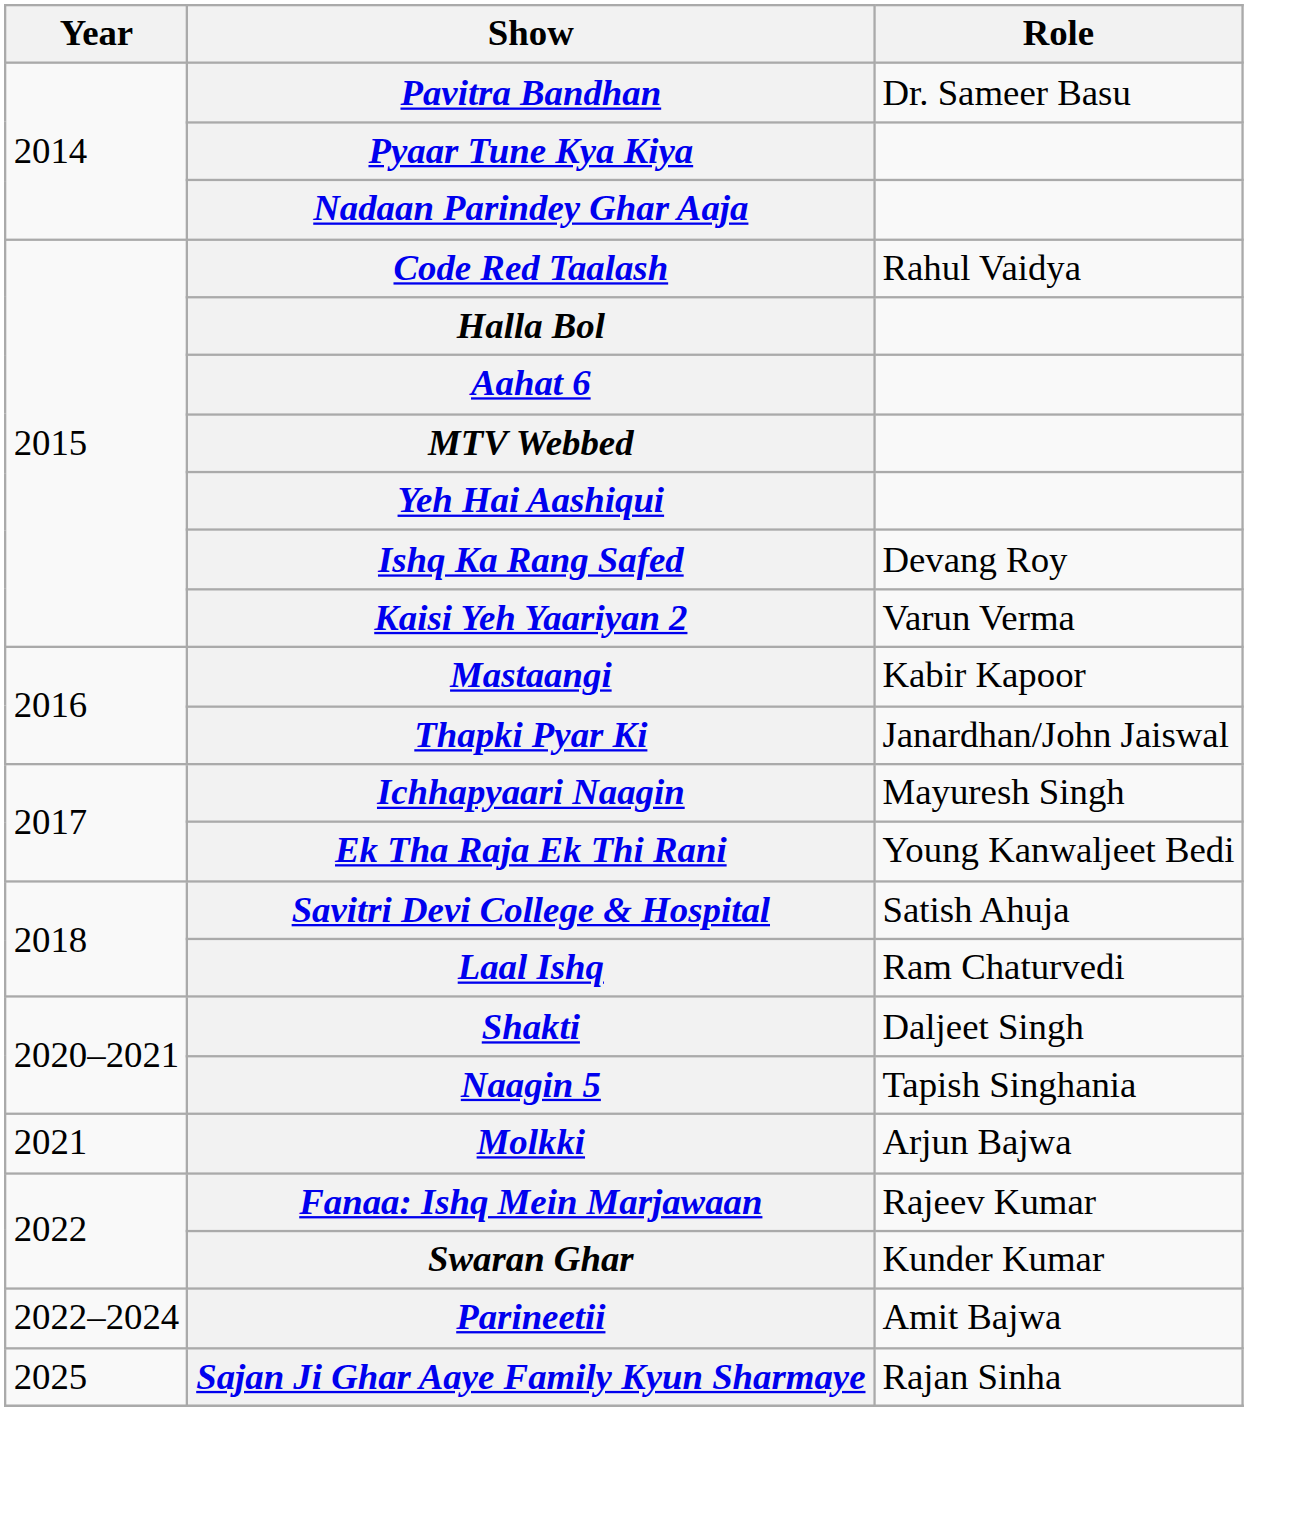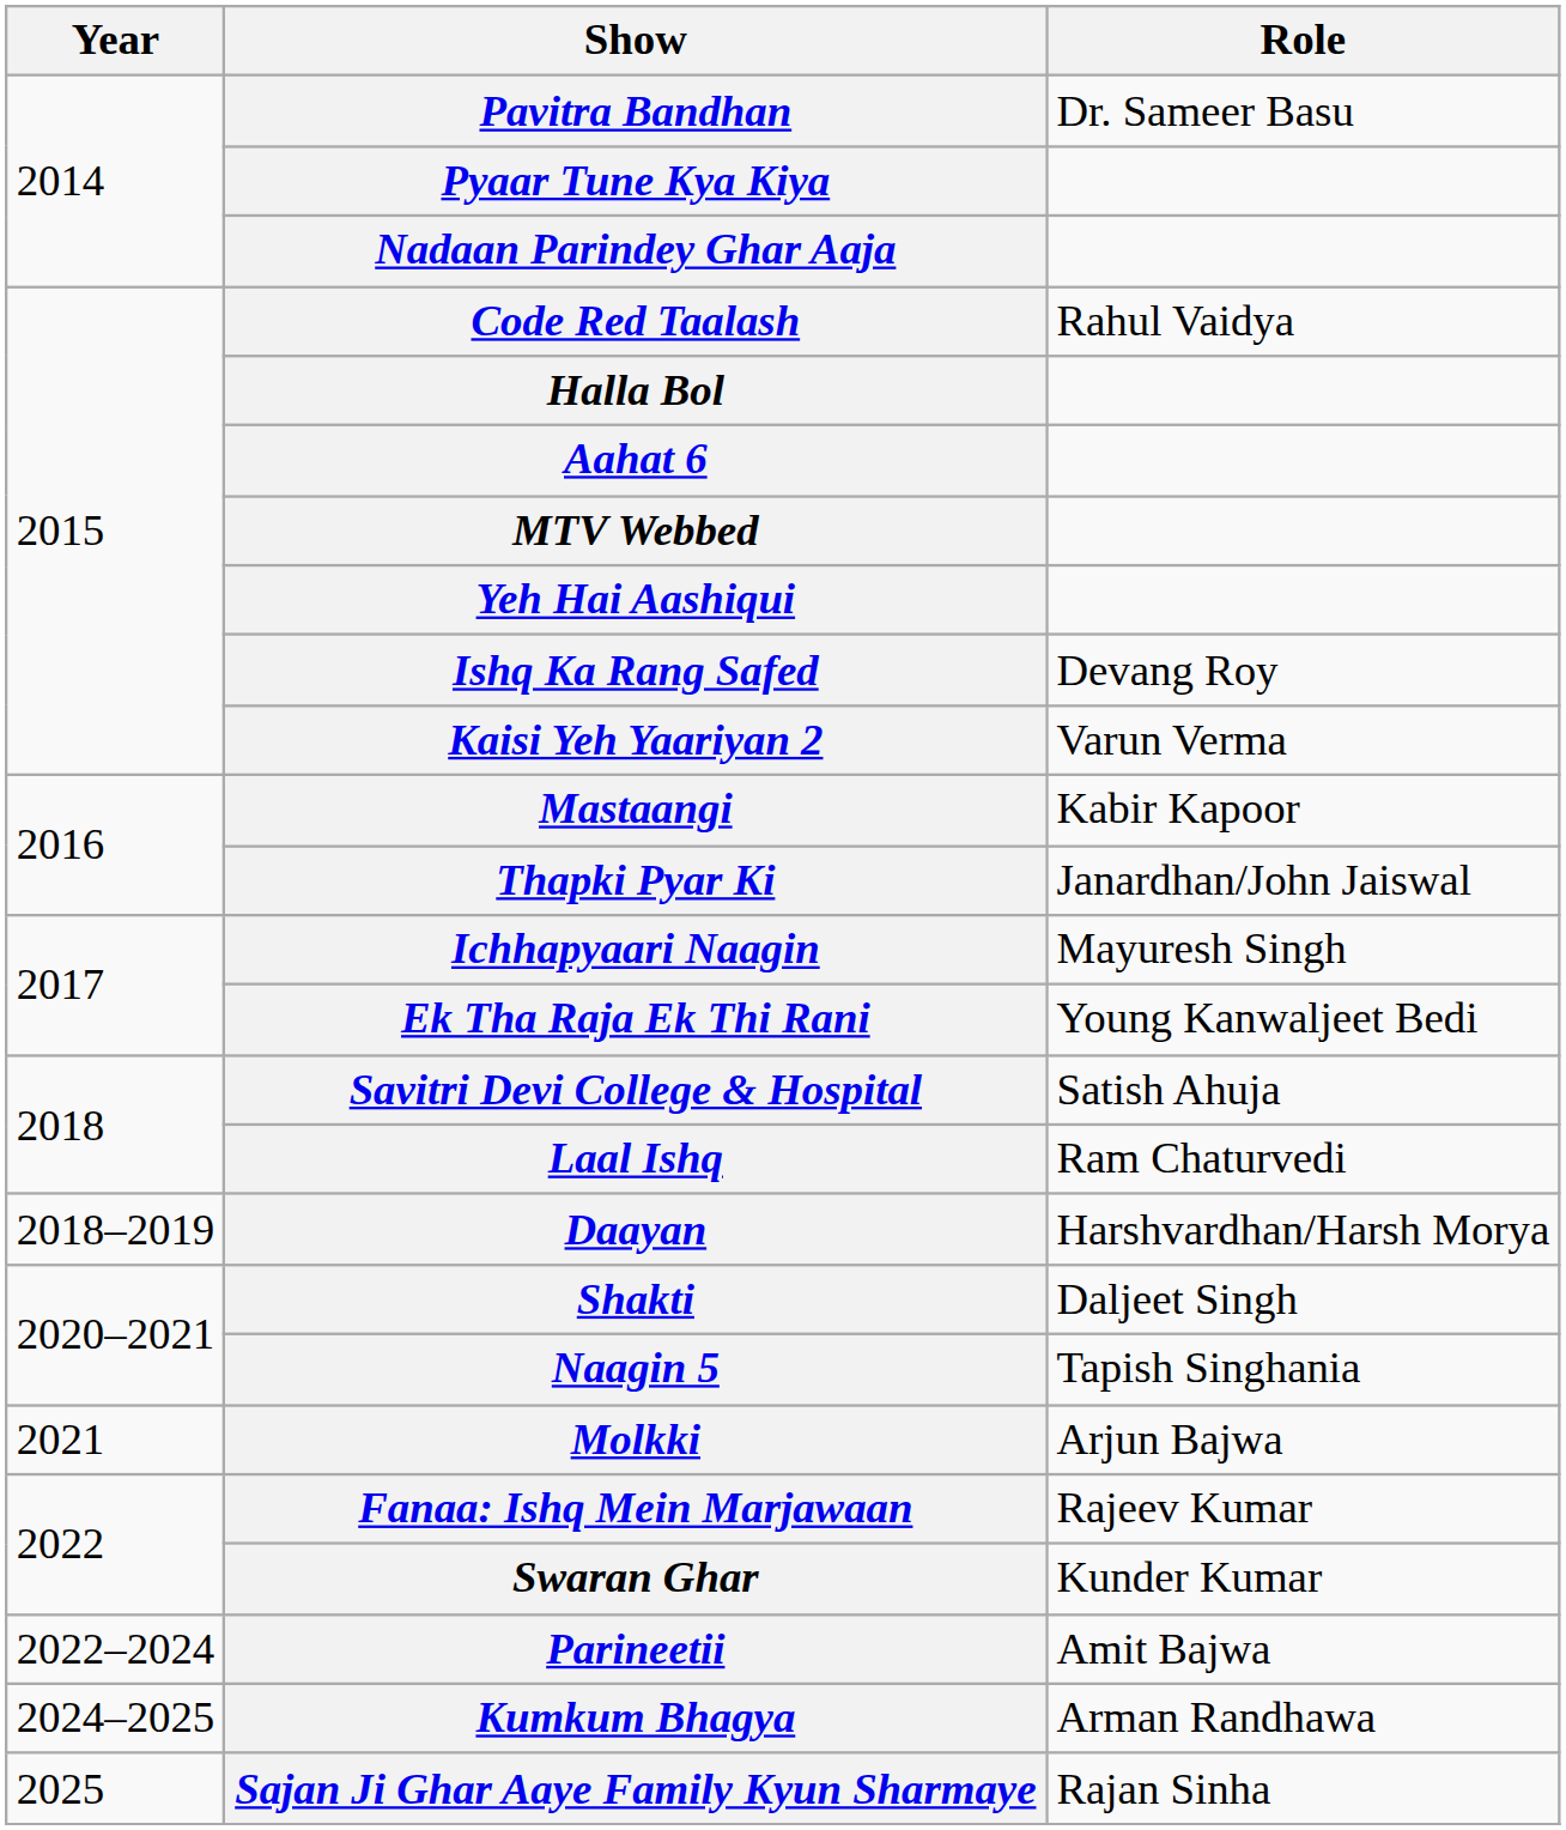 <table class="wikitable plainrowheaders sortable" style="margin-right: 0;">
 <tr>
 <th scope="col">Year</th>
 <th scope="col">Show</th>
 <th scope="col">Role</th>
 </tr>
 <tr>
 <td rowspan="3">2014</td>
 <th><em><a href='#'>Pavitra Bandhan</a></em></th>
 <td>Dr. Sameer Basu</td>
 </tr>
 <tr>
 <th><em><a href='#'>Pyaar Tune Kya Kiya</a></em></th>
 <td></td>
 </tr>
 <tr>
 <th><em><a href='#'>Nadaan Parindey Ghar Aaja</a></em></th>
 <td></td>
 </tr>
 <tr>
 <td rowspan="7">2015</td>
 <th><em><a href='#'>Code Red Taalash</a></em></th>
 <td>Rahul Vaidya</td>
 </tr>
 <tr>
 <th><em>Halla Bol</em></th>
 <td></td>
 </tr>
 <tr>
 <th><em><a href='#'>Aahat 6</a></em></th>
 <td></td>
 </tr>
 <tr>
 <th><em>MTV Webbed</em></th>
 <td></td>
 </tr>
 <tr>
 <th><em><a href='#'>Yeh Hai Aashiqui</a></em></th>
 <td></td>
 </tr>
 <tr>
 <th><em><a href='#'>Ishq Ka Rang Safed</a></em></th>
 <td>Devang Roy</td>
 </tr>
 <tr>
 <th><em><a href='#'>Kaisi Yeh Yaariyan 2</a></em></th>
 <td>Varun Verma</td>
 </tr>
 <tr>
 <td rowspan="2">2016</td>
 <th><em><a href='#'>Mastaangi</a></em></th>
 <td>Kabir Kapoor</td>
 </tr>
 <tr>
 <th><em><a href='#'>Thapki Pyar Ki</a></em></th>
 <td>Janardhan/John Jaiswal</td>
 </tr>
 <tr>
 <td rowspan="2">2017</td>
 <th><em><a href='#'>Ichhapyaari Naagin</a></em></th>
 <td>Mayuresh Singh</td>
 </tr>
 <tr>
 <th><em><a href='#'>Ek Tha Raja Ek Thi Rani</a></em></th>
 <td>Young Kanwaljeet Bedi</td>
 </tr>
 <tr>
 <td rowspan="2">2018</td>
 <th><em><a href='#'>Savitri Devi College & Hospital</a></em></th>
 <td>Satish Ahuja</td>
 </tr>
 <tr>
 <th><em><a href='#'>Laal Ishq</a></em></th>
 <td>Ram Chaturvedi</td>
 </tr>
 <tr>
+<td>2018–2019</td>
+<th><em><a href='#'>Daayan</a></em></th>
+<td>Harshvardhan/Harsh Morya</td>
+</tr>
+<tr>
 <td rowspan="2">2020–2021</td>
 <th><em><a href='#'>Shakti</a></em></th>
 <td>Daljeet Singh</td>
 </tr>
 <tr>
 <th><em><a href='#'>Naagin 5</a></em></th>
 <td>Tapish Singhania</td>
 </tr>
 <tr>
 <td>2021</td>
 <th><em><a href='#'>Molkki</a></em></th>
 <td>Arjun Bajwa</td>
 </tr>
 <tr>
 <td rowspan="2">2022</td>
 <th><em><a href='#'>Fanaa: Ishq Mein Marjawaan</a></em></th>
 <td>Rajeev Kumar</td>
 </tr>
 <tr>
 <th><em>Swaran Ghar</em></th>
 <td>Kunder Kumar</td>
 </tr>
 <tr>
 <td>2022–2024</td>
 <th><em><a href='#'>Parineetii</a></em></th>
 <td>Amit Bajwa</td>
 </tr>
 <tr>
+<td>2024–2025</td>
+<th><em><a href='#'>Kumkum Bhagya</a></em></th>
+<td>Arman Randhawa</td>
+</tr>
+<tr>
 <td>2025</td>
 <th><em><a href='#'>Sajan Ji Ghar Aaye Family Kyun Sharmaye</a></em></th>
 <td>Rajan Sinha</td>
 </tr>
 <tr>
 </tr>
 </table>
